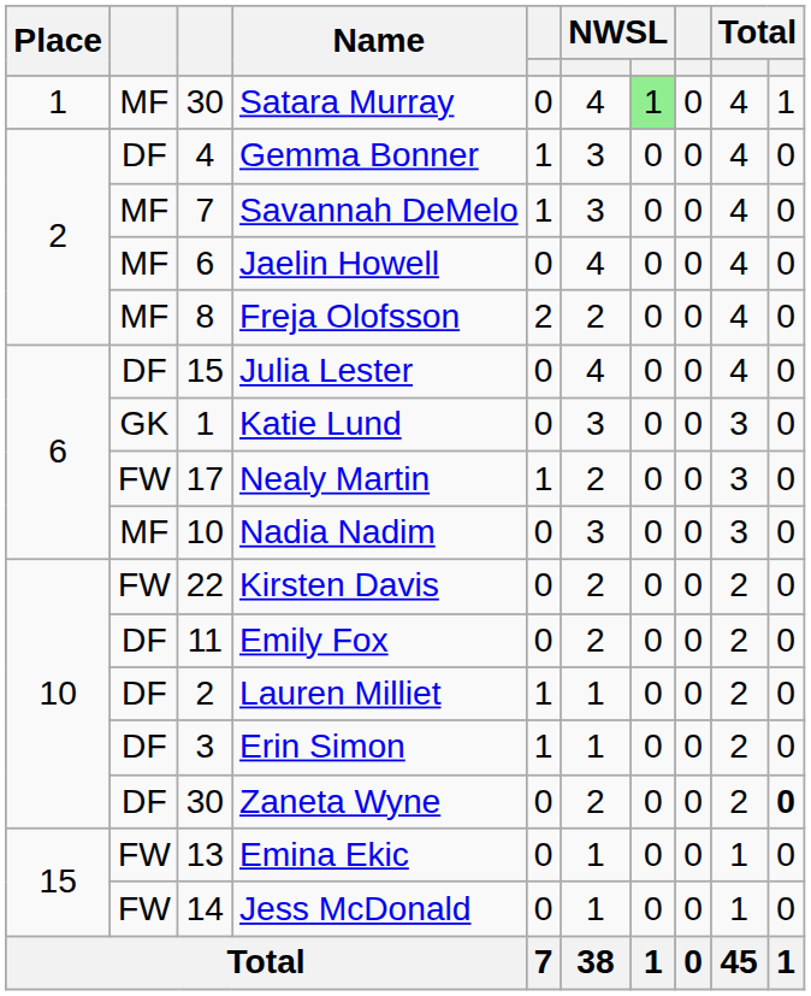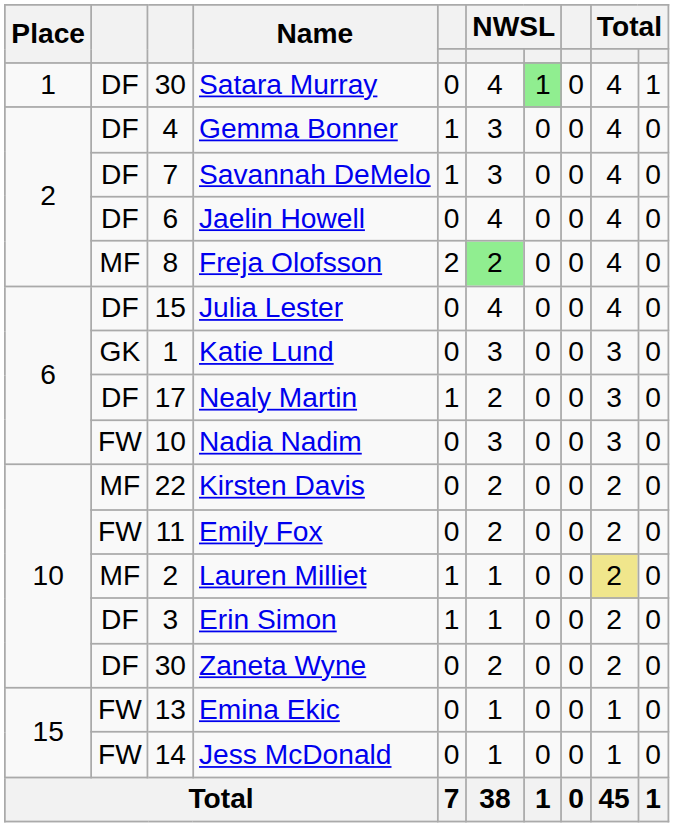 <table class="wikitable sortable" style="text-align: center;">
 <tr>
 <th rowspan="2">Place</th>
 <th rowspan="2"></th>
 <th rowspan="2"></th>
 <th rowspan="2">Name</th>
 <th colspan="1"></th>
 <th colspan="2">NWSL</th>
 <th colspan="1"></th>
 <th colspan="2">Total</th>
 </tr>
 <tr>
 <th></th>
 <th></th>
 <th></th>
 <th></th>
 <th></th>
 <th></th>
 </tr>
 <tr>
 <td rowspan="1">1</td>
-<td>MF</td>
+<td>DF</td>
 <td>30</td>
 <td align="left"> <a href='#'>Satara Murray</a></td>
 <td>0</td>
 <td>4</td>
 <td style="background: lightgreen;">1</td>
 <td>0</td>
 <td>4</td>
 <td>1</td>
 </tr>
 <tr>
 <td rowspan="4">2</td>
 <td>DF</td>
 <td>4</td>
 <td align="left"> <a href='#'>Gemma Bonner</a></td>
 <td>1</td>
 <td>3</td>
 <td>0</td>
 <td>0</td>
 <td>4</td>
 <td>0</td>
 </tr>
 <tr>
-<td>MF</td>
+<td>DF</td>
 <td>7</td>
 <td align="left"> <a href='#'>Savannah DeMelo</a></td>
 <td>1</td>
 <td>3</td>
 <td>0</td>
 <td>0</td>
 <td>4</td>
 <td>0</td>
 </tr>
 <tr>
-<td>MF</td>
+<td>DF</td>
 <td>6</td>
 <td align="left"> <a href='#'>Jaelin Howell</a></td>
 <td>0</td>
 <td>4</td>
 <td>0</td>
 <td>0</td>
 <td>4</td>
 <td>0</td>
 </tr>
 <tr>
 <td>MF</td>
 <td>8</td>
 <td align="left"> <a href='#'>Freja Olofsson</a></td>
 <td>2</td>
-<td>2</td>
+<td style="background: lightgreen;">2</td>
 <td>0</td>
 <td>0</td>
 <td>4</td>
 <td>0</td>
 </tr>
 <tr>
 <td rowspan="4">6</td>
 <td>DF</td>
 <td>15</td>
 <td align="left"> <a href='#'>Julia Lester</a></td>
 <td>0</td>
 <td>4</td>
 <td>0</td>
 <td>0</td>
 <td>4</td>
 <td>0</td>
 </tr>
 <tr>
 <td>GK</td>
 <td>1</td>
 <td align="left"> <a href='#'>Katie Lund</a></td>
 <td>0</td>
 <td>3</td>
 <td>0</td>
 <td>0</td>
 <td>3</td>
 <td>0</td>
 </tr>
 <tr>
-<td>FW</td>
+<td>DF</td>
 <td>17</td>
 <td align="left"> <a href='#'>Nealy Martin</a></td>
 <td>1</td>
 <td>2</td>
 <td>0</td>
 <td>0</td>
 <td>3</td>
 <td>0</td>
 </tr>
 <tr>
-<td>MF</td>
+<td>FW</td>
 <td>10</td>
 <td align="left"> <a href='#'>Nadia Nadim</a></td>
 <td>0</td>
 <td>3</td>
 <td>0</td>
 <td>0</td>
 <td>3</td>
 <td>0</td>
 </tr>
 <tr>
 <td rowspan="5">10</td>
-<td>FW</td>
+<td>MF</td>
 <td>22</td>
 <td align="left"> <a href='#'>Kirsten Davis</a></td>
 <td>0</td>
 <td>2</td>
 <td>0</td>
 <td>0</td>
 <td>2</td>
 <td>0</td>
 </tr>
 <tr>
-<td>DF</td>
+<td>FW</td>
 <td>11</td>
 <td align="left"> <a href='#'>Emily Fox</a></td>
 <td>0</td>
 <td>2</td>
 <td>0</td>
 <td>0</td>
 <td>2</td>
 <td>0</td>
 </tr>
 <tr>
-<td>DF</td>
+<td>MF</td>
 <td>2</td>
 <td align="left"> <a href='#'>Lauren Milliet</a></td>
 <td>1</td>
 <td>1</td>
 <td>0</td>
 <td>0</td>
-<td>2</td>
+<td style="background: khaki;">2</td>
 <td>0</td>
 </tr>
 <tr>
 <td>DF</td>
 <td>3</td>
 <td align="left"> <a href='#'>Erin Simon</a></td>
 <td>1</td>
 <td>1</td>
 <td>0</td>
 <td>0</td>
 <td>2</td>
 <td>0</td>
 </tr>
 <tr>
 <td>DF</td>
 <td>30</td>
 <td align="left"> <a href='#'>Zaneta Wyne</a></td>
 <td>0</td>
 <td>2</td>
 <td>0</td>
 <td>0</td>
 <td>2</td>
-<td><strong>0</strong></td>
+<td>0</td>
 </tr>
 <tr>
 <td rowspan="2">15</td>
 <td>FW</td>
 <td>13</td>
 <td align="left"> <a href='#'>Emina Ekic</a></td>
 <td>0</td>
 <td>1</td>
 <td>0</td>
 <td>0</td>
 <td>1</td>
 <td>0</td>
 </tr>
 <tr>
 <td>FW</td>
 <td>14</td>
 <td align="left"> <a href='#'>Jess McDonald</a></td>
 <td>0</td>
 <td>1</td>
 <td>0</td>
 <td>0</td>
 <td>1</td>
 <td>0</td>
 </tr>
 <tr>
 <th colspan=4>Total</th>
 <th>7</th>
 <th>38</th>
 <th>1</th>
 <th>0</th>
 <th>45</th>
 <th>1</th>
 </tr>
 </table>
